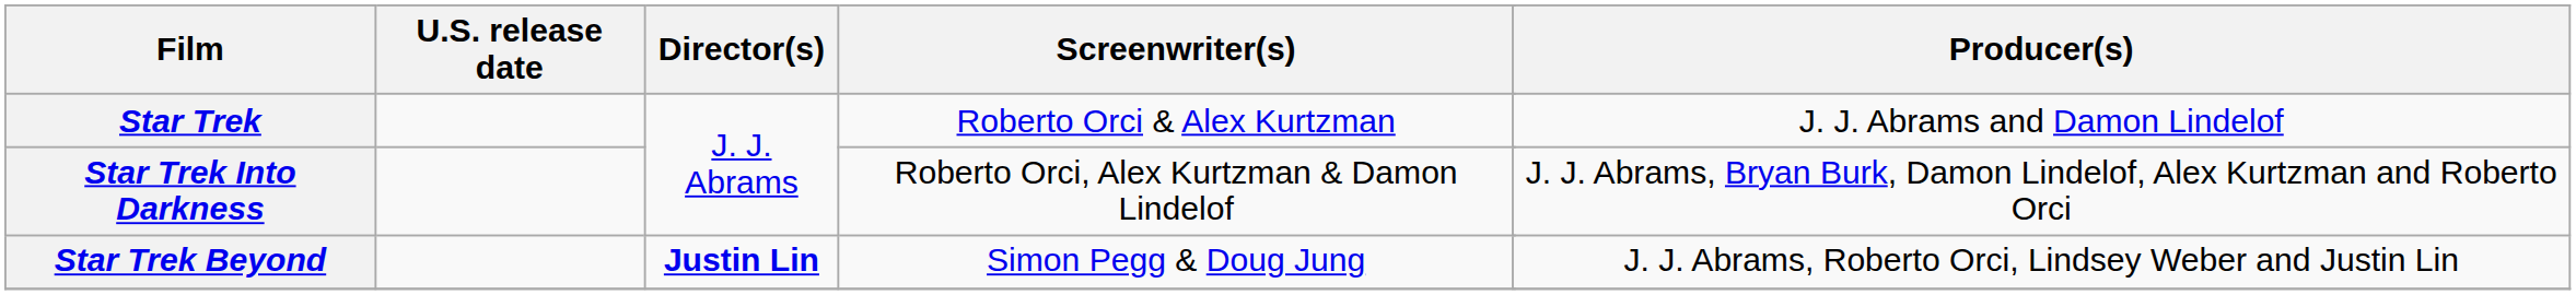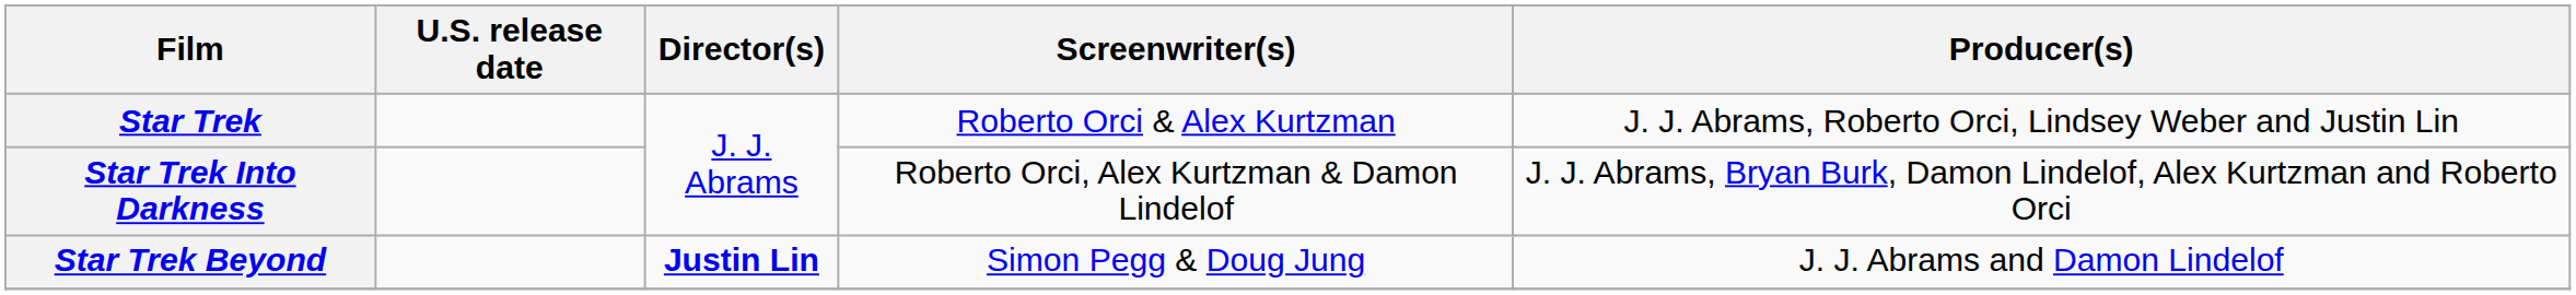 <table class="wikitable plainrowheaders" style="text-align:center;">
 <tr>
 <th>Film</th>
 <th>U.S. release date</th>
 <th>Director(s)</th>
 <th colspan="2">Screenwriter(s)</th>
 <th>Producer(s)<br></th>
 </tr>
 <tr>
 <th scope="row"><em><a href='#'>Star Trek</a></em></th>
 <td style="text-align:left;"></td>
 <td rowspan="2"><a href='#'>J. J. Abrams</a></td>
 <td colspan="2"><a href='#'>Roberto Orci</a> & <a href='#'>Alex Kurtzman</a></td>
-<td>J. J. Abrams and <a href='#'>Damon Lindelof</a></td>
+<td>J. J. Abrams, Roberto Orci, Lindsey Weber and Justin Lin<br></td>
 </tr>
 <tr>
 <th scope="row"><em><a href='#'>Star Trek Into Darkness</a></em></th>
 <td style="text-align:left;"></td>
 <td colspan="2">Roberto Orci, Alex Kurtzman & Damon Lindelof</td>
 <td>J. J. Abrams, <a href='#'>Bryan Burk</a>, Damon Lindelof, Alex Kurtzman and Roberto Orci</td>
 </tr>
 <tr>
 <th scope="row"><em><a href='#'>Star Trek Beyond</a></em></th>
 <td style="text-align:left;"></td>
 <td><strong><a href='#'>Justin Lin</a></strong></td>
 <td colspan="2"><a href='#'>Simon Pegg</a> & <a href='#'>Doug Jung</a></td>
-<td>J. J. Abrams, Roberto Orci, Lindsey Weber and Justin Lin<br></td>
+<td>J. J. Abrams and <a href='#'>Damon Lindelof</a></td>
 </tr>
 <tr>
 </tr>
 </table>
